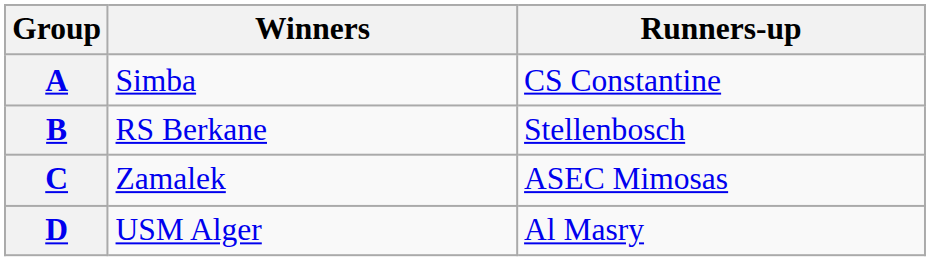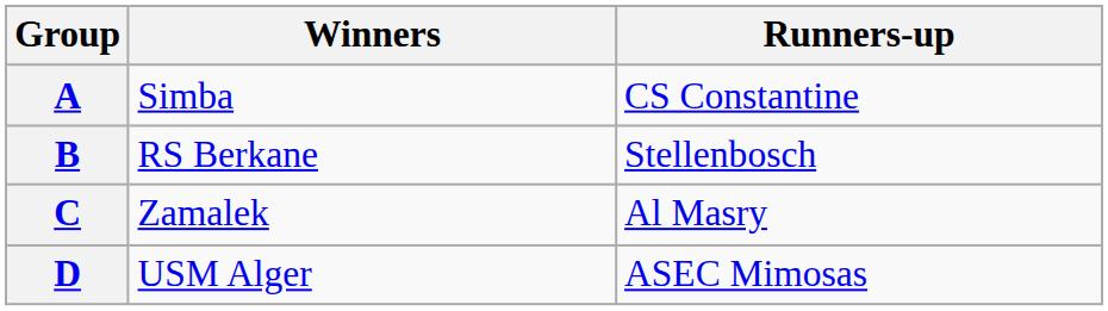 <table class="wikitable">
 <tr>
 <th>Group</th>
 <th width=200>Winners</th>
 <th width=200>Runners-up</th>
 </tr>
 <tr>
 <th><a href='#'>A</a></th>
 <td> <a href='#'>Simba</a></td>
 <td> <a href='#'>CS Constantine</a></td>
 </tr>
 <tr>
 <th><a href='#'>B</a></th>
 <td> <a href='#'>RS Berkane</a></td>
 <td> <a href='#'>Stellenbosch</a></td>
 </tr>
 <tr>
 <th><a href='#'>C</a></th>
 <td> <a href='#'>Zamalek</a></td>
-<td> <a href='#'>ASEC Mimosas</a></td>
+<td> <a href='#'>Al Masry</a></td>
 </tr>
 <tr>
 <th><a href='#'>D</a></th>
 <td> <a href='#'>USM Alger</a></td>
-<td> <a href='#'>Al Masry</a></td>
+<td> <a href='#'>ASEC Mimosas</a></td>
 </tr>
 </table>
